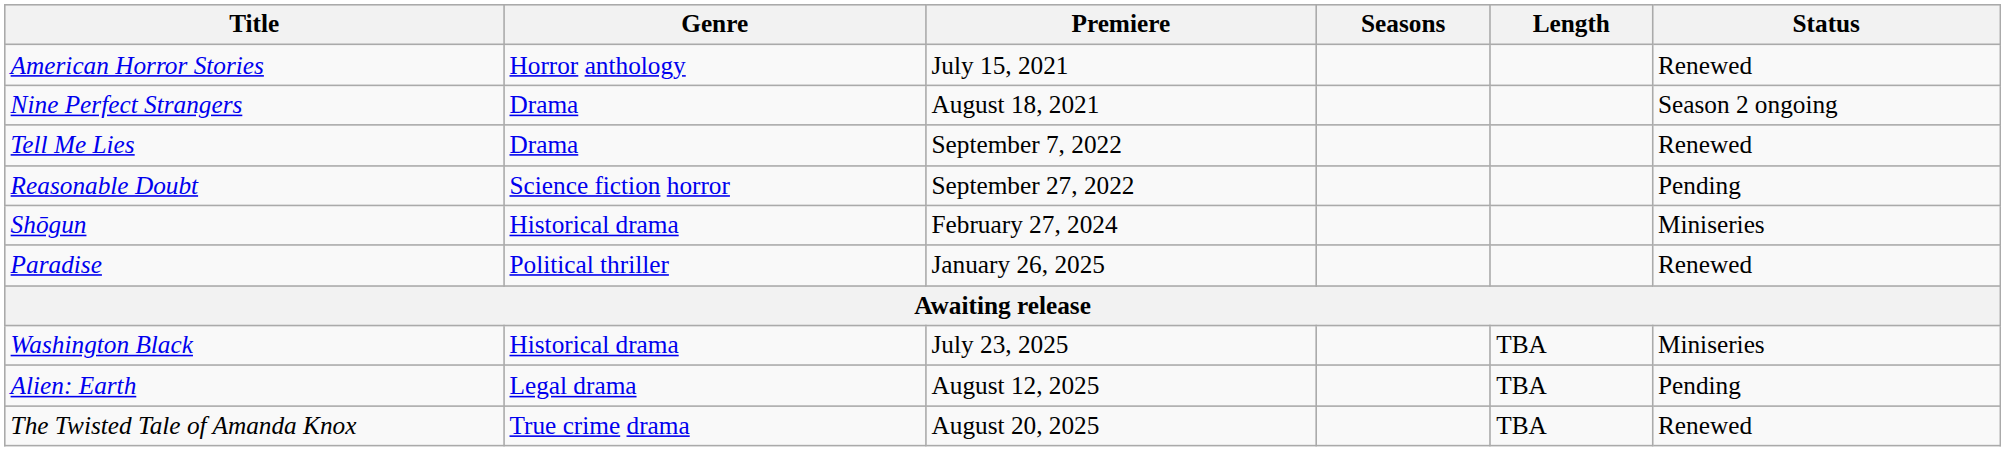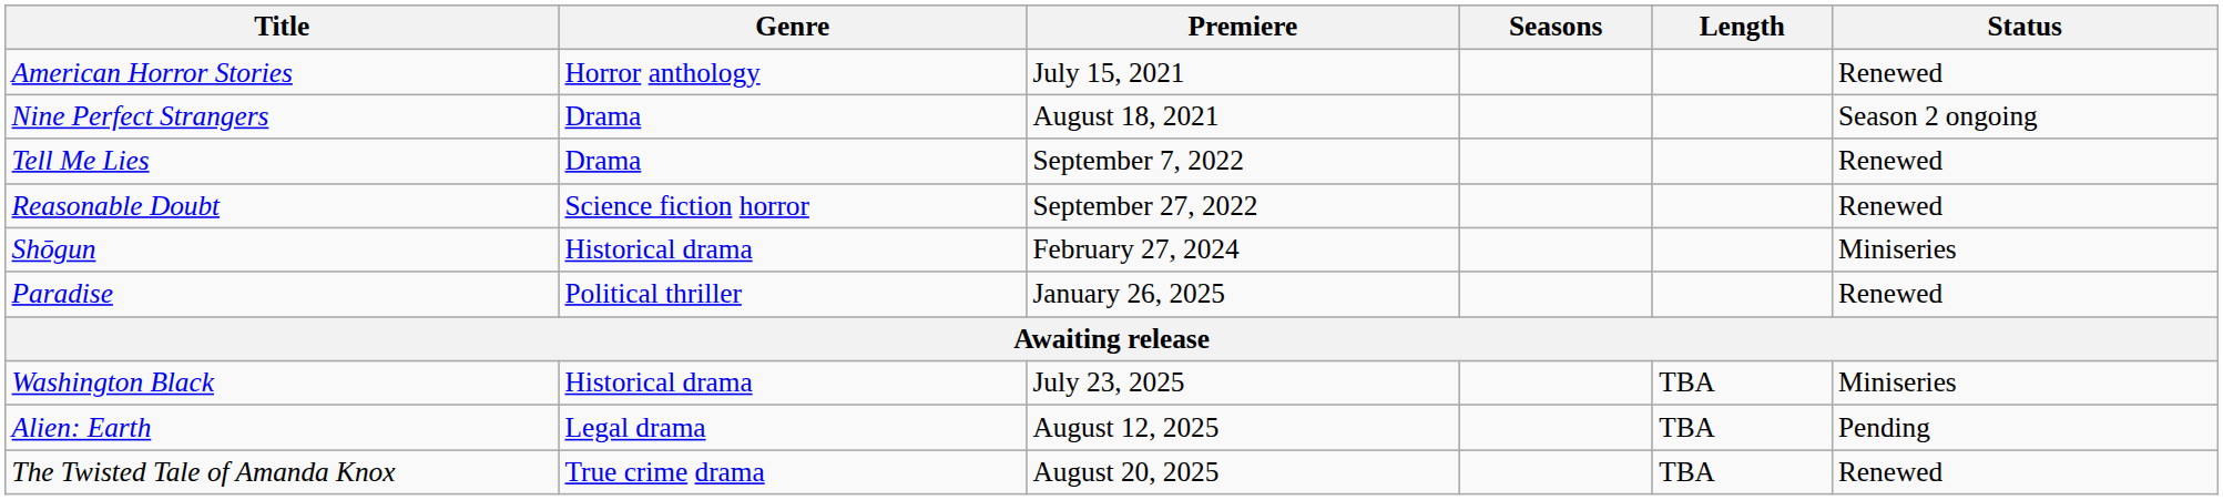 <table class="wikitable sortable" style="width:100%;">
 <tr>
 <th scope="col" style="width:25%;">Title</th>
 <th>Genre</th>
 <th>Premiere</th>
 <th>Seasons</th>
 <th>Length</th>
 <th>Status</th>
 </tr>
 <tr>
 <td><em><a href='#'>American Horror Stories</a></em></td>
 <td><a href='#'>Horror</a> <a href='#'>anthology</a></td>
 <td>July 15, 2021</td>
 <td></td>
 <td></td>
 <td>Renewed</td>
 </tr>
 <tr>
 <td><em><a href='#'>Nine Perfect Strangers</a></em></td>
 <td><a href='#'>Drama</a></td>
 <td>August 18, 2021</td>
 <td></td>
 <td></td>
 <td>Season 2 ongoing</td>
 </tr>
 <tr>
 <td><em><a href='#'>Tell Me Lies</a></em></td>
 <td><a href='#'>Drama</a></td>
 <td>September 7, 2022</td>
 <td></td>
 <td></td>
 <td>Renewed</td>
 </tr>
 <tr>
 <td><em><a href='#'>Reasonable Doubt</a></em></td>
 <td><a href='#'>Science fiction</a> <a href='#'>horror</a></td>
 <td>September 27, 2022</td>
 <td></td>
 <td></td>
-<td>Pending</td>
+<td>Renewed</td>
 </tr>
 <tr>
 <td><em><a href='#'>Shōgun</a></em></td>
 <td><a href='#'>Historical drama</a></td>
 <td>February 27, 2024</td>
 <td></td>
 <td></td>
 <td>Miniseries</td>
 </tr>
 <tr>
 <td><em><a href='#'>Paradise</a></em></td>
 <td><a href='#'>Political thriller</a></td>
 <td>January 26, 2025</td>
 <td></td>
 <td></td>
 <td>Renewed</td>
 </tr>
 <tr>
 <th colspan="6" data-sort-value="zzz">Awaiting release</th>
 </tr>
 <tr>
 <td><em><a href='#'>Washington Black</a></em></td>
 <td><a href='#'>Historical drama</a></td>
 <td>July 23, 2025</td>
 <td></td>
 <td>TBA</td>
 <td>Miniseries</td>
 </tr>
 <tr>
 <td><em><a href='#'>Alien: Earth</a></em></td>
 <td><a href='#'>Legal drama</a></td>
 <td>August 12, 2025</td>
 <td></td>
 <td>TBA</td>
 <td>Pending</td>
 </tr>
 <tr>
 <td><em>The Twisted Tale of Amanda Knox</em></td>
 <td><a href='#'>True crime</a> <a href='#'>drama</a></td>
 <td>August 20, 2025</td>
 <td></td>
 <td>TBA</td>
 <td>Renewed</td>
 </tr>
 </table>
